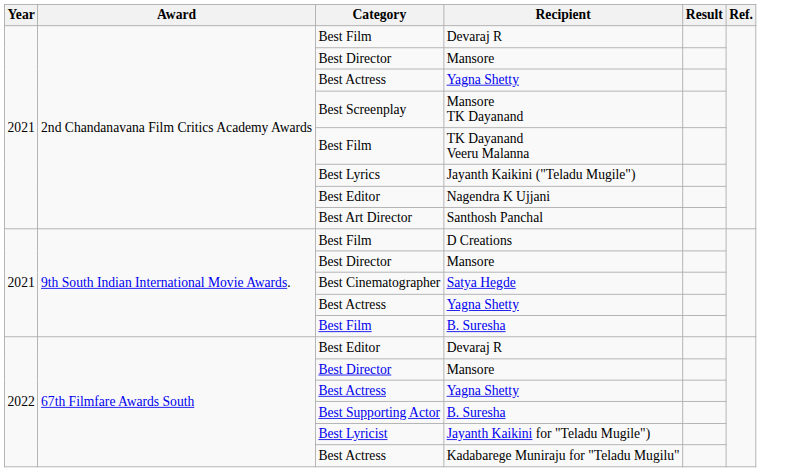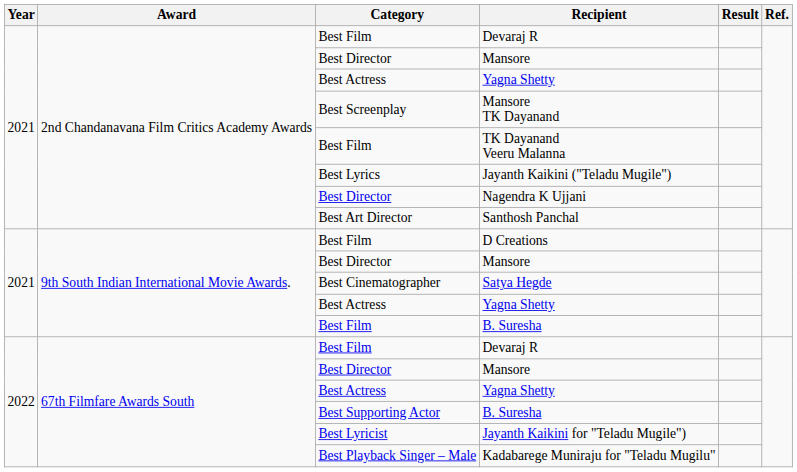 <table class=wikitable>
 <tr>
 <th>Year</th>
 <th>Award</th>
 <th>Category</th>
 <th>Recipient</th>
 <th>Result</th>
 <th>Ref.</th>
 </tr>
 <tr>
 <td rowspan=8>2021</td>
 <td rowspan=8>2nd Chandanavana Film Critics Academy Awards</td>
 <td>Best Film</td>
 <td>Devaraj R</td>
 <td></td>
 <td rowspan=8></td>
 </tr>
 <tr>
 <td>Best Director</td>
 <td>Mansore</td>
 <td></td>
 </tr>
 <tr>
 <td>Best Actress</td>
 <td><a href='#'>Yagna Shetty</a></td>
 <td></td>
 </tr>
 <tr>
 <td>Best Screenplay</td>
 <td>Mansore<br> TK Dayanand</td>
 <td></td>
 </tr>
 <tr>
 <td>Best Film</td>
 <td>TK Dayanand<br> Veeru Malanna</td>
 <td></td>
 </tr>
 <tr>
 <td>Best Lyrics</td>
 <td>Jayanth Kaikini ("Teladu Mugile")</td>
 <td></td>
 </tr>
 <tr>
-<td>Best Editor</td>
+<td><a href='#'>Best Director</a></td>
 <td>Nagendra K Ujjani</td>
 <td></td>
 </tr>
 <tr>
 <td>Best Art Director</td>
 <td>Santhosh Panchal</td>
 <td></td>
 </tr>
 <tr>
 <td rowspan=5>2021</td>
 <td rowspan=5><a href='#'>9th South Indian International Movie Awards</a>.</td>
 <td>Best Film</td>
 <td>D Creations</td>
 <td></td>
 <td rowspan=5></td>
 </tr>
 <tr>
 <td>Best Director</td>
 <td>Mansore</td>
 <td></td>
 </tr>
 <tr>
 <td>Best Cinematographer</td>
 <td><a href='#'>Satya Hegde</a></td>
 <td></td>
 </tr>
 <tr>
 <td>Best Actress</td>
 <td><a href='#'>Yagna Shetty</a></td>
 <td></td>
 </tr>
 <tr>
 <td><a href='#'>Best Film</a></td>
 <td><a href='#'>B. Suresha</a></td>
 <td></td>
 </tr>
 <tr>
 <td rowspan=6>2022</td>
 <td rowspan=6><a href='#'>67th Filmfare Awards South</a></td>
-<td>Best Editor</td>
+<td><a href='#'>Best Film</a></td>
 <td>Devaraj R</td>
 <td></td>
 <td rowspan=6></td>
 </tr>
 <tr>
 <td><a href='#'>Best Director</a></td>
 <td>Mansore</td>
 <td></td>
 </tr>
 <tr>
 <td><a href='#'>Best Actress</a></td>
 <td><a href='#'>Yagna Shetty</a></td>
 <td></td>
 </tr>
 <tr>
 <td><a href='#'>Best Supporting Actor</a></td>
 <td><a href='#'>B. Suresha</a></td>
 <td></td>
 </tr>
 <tr>
 <td><a href='#'>Best Lyricist</a></td>
 <td><a href='#'>Jayanth Kaikini</a> for "Teladu Mugile")</td>
 <td></td>
 </tr>
 <tr>
-<td>Best Actress</td>
+<td><a href='#'>Best Playback Singer – Male</a></td>
 <td>Kadabarege Muniraju for "Teladu Mugilu"</td>
 <td></td>
 </tr>
 </table>
